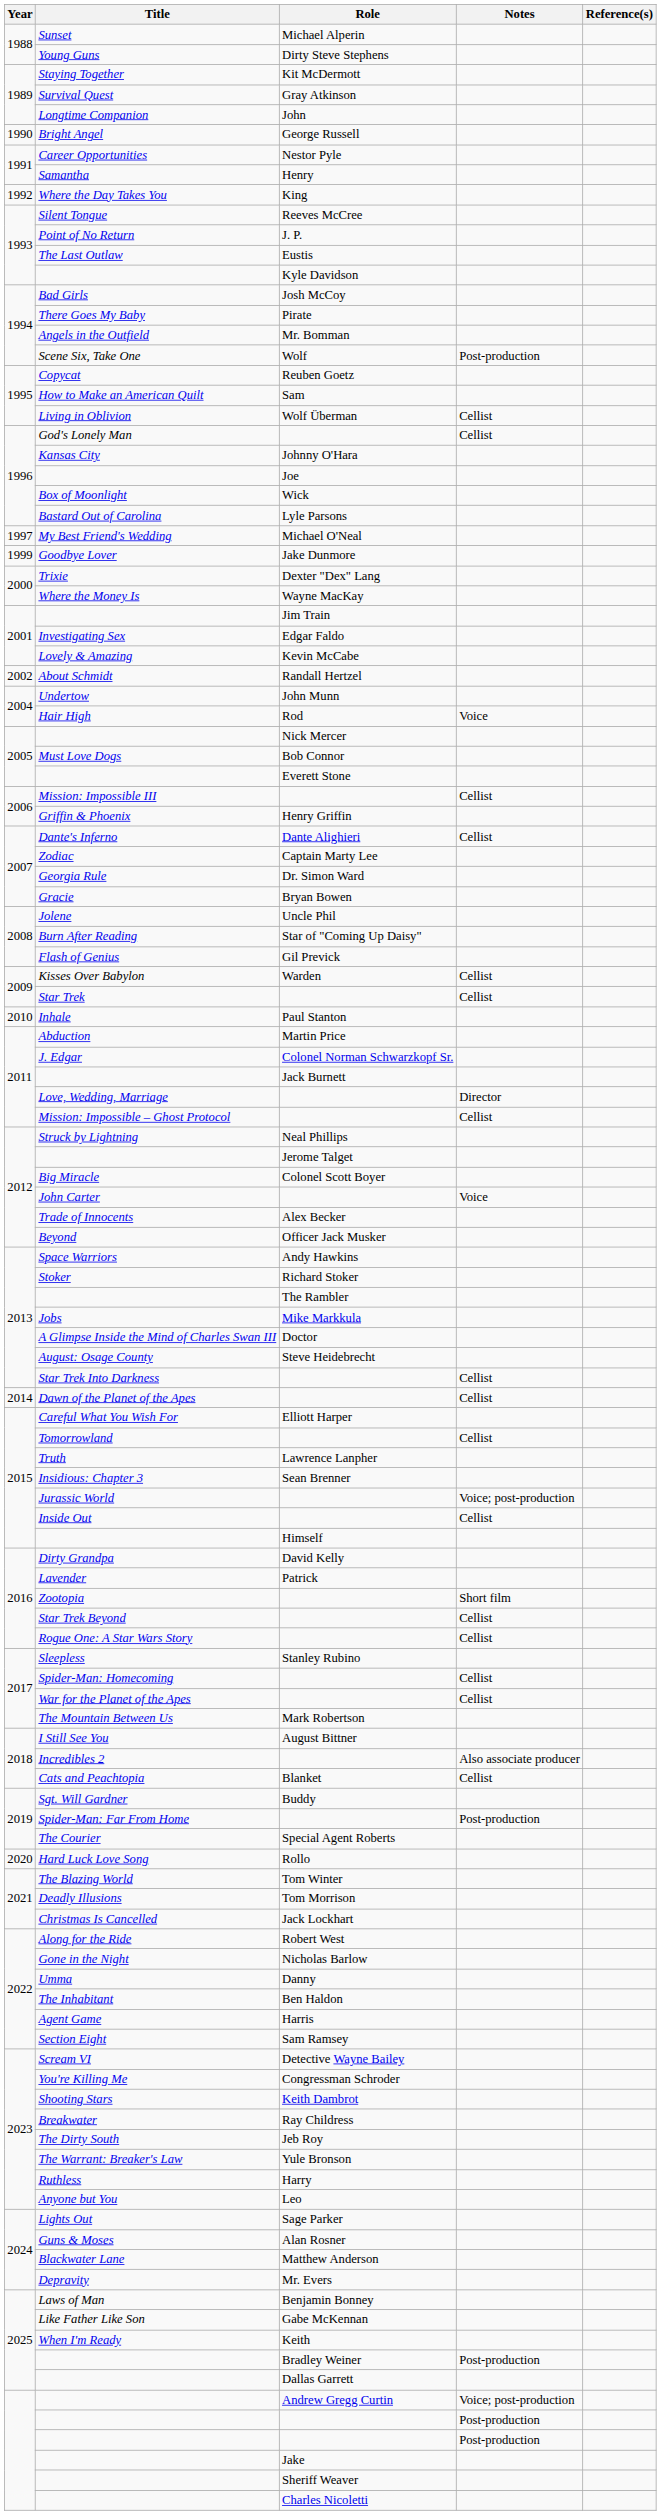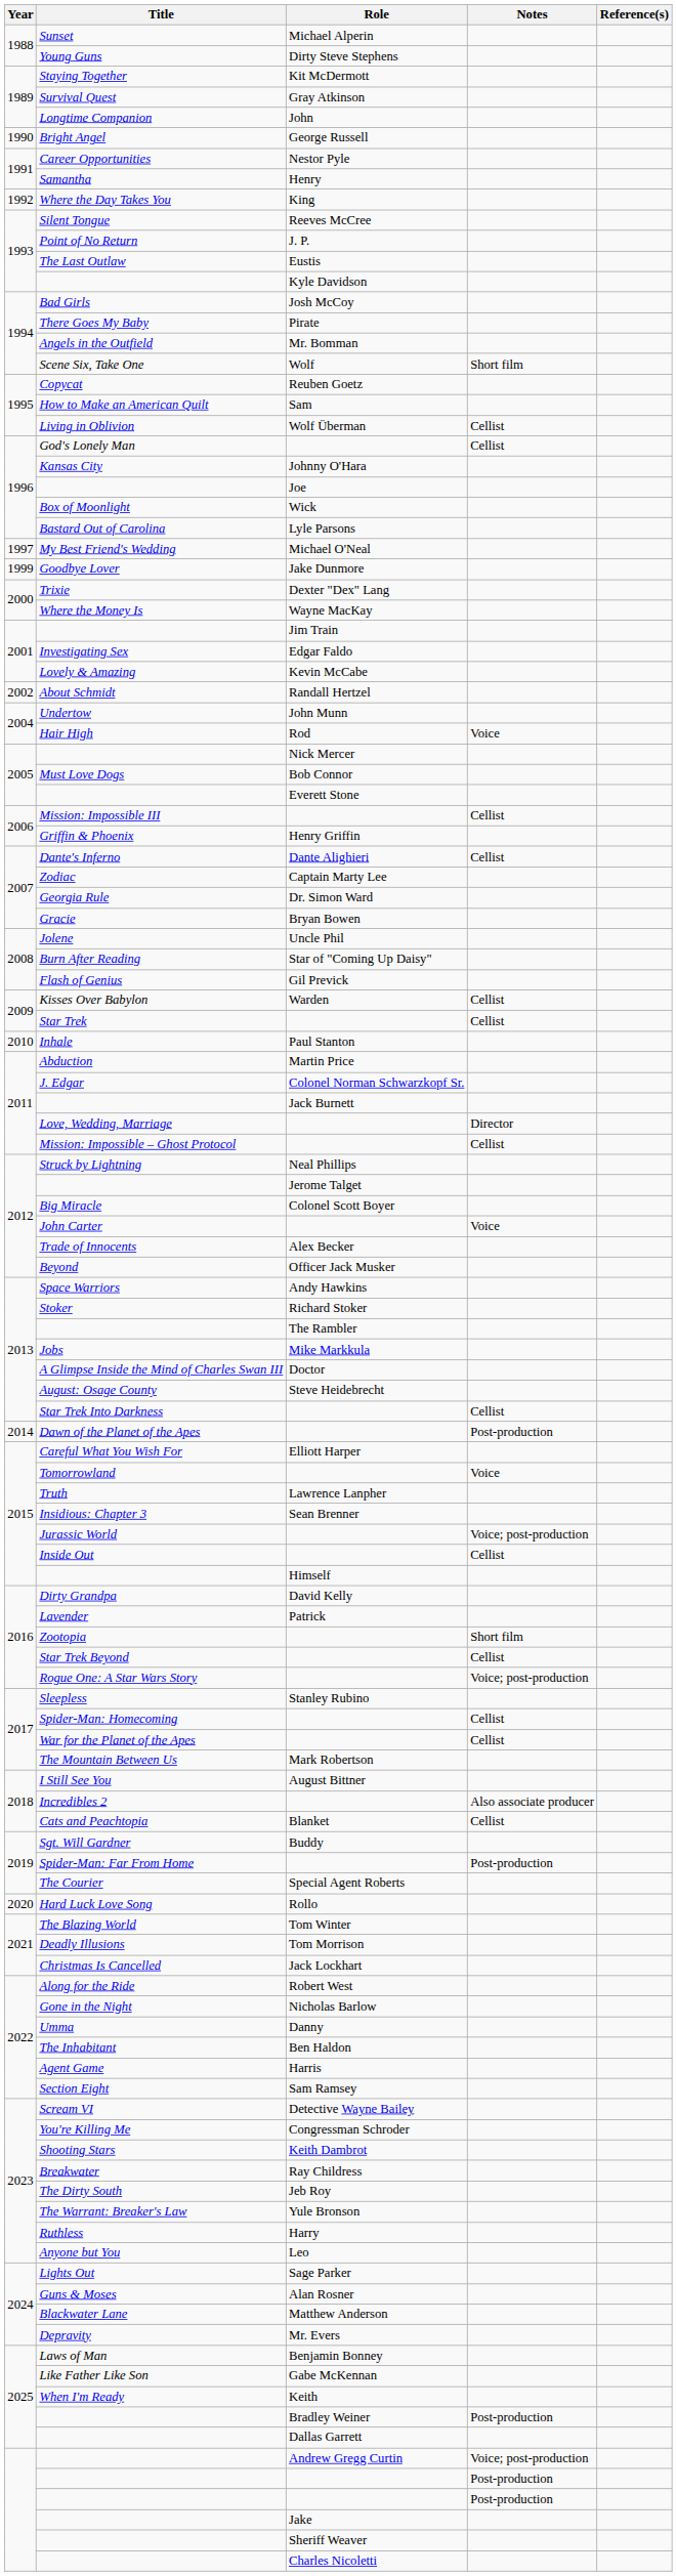 <table class="wikitable sortable">
 <tr>
 <th>Year</th>
 <th>Title</th>
 <th>Role</th>
 <th class="unsortable">Notes</th>
 <th class="unsortable">Reference(s)</th>
 </tr>
 <tr>
 <td rowspan="2">1988</td>
 <td><em><a href='#'>Sunset</a></em></td>
 <td>Michael Alperin</td>
 <td></td>
 <td></td>
 </tr>
 <tr>
 <td><em><a href='#'>Young Guns</a></em></td>
 <td>Dirty Steve Stephens</td>
 <td></td>
 <td></td>
 </tr>
 <tr>
 <td rowspan="3">1989</td>
 <td><em><a href='#'>Staying Together</a></em></td>
 <td>Kit McDermott</td>
 <td></td>
 <td></td>
 </tr>
 <tr>
 <td><em><a href='#'>Survival Quest</a></em></td>
 <td>Gray Atkinson</td>
 <td></td>
 <td></td>
 </tr>
 <tr>
 <td><em><a href='#'>Longtime Companion</a></em></td>
 <td>John</td>
 <td></td>
 <td></td>
 </tr>
 <tr>
 <td>1990</td>
 <td><em><a href='#'>Bright Angel</a></em></td>
 <td>George Russell</td>
 <td></td>
 <td></td>
 </tr>
 <tr>
 <td rowspan="2">1991</td>
 <td><em><a href='#'>Career Opportunities</a></em></td>
 <td>Nestor Pyle</td>
 <td></td>
 <td></td>
 </tr>
 <tr>
 <td><em><a href='#'>Samantha</a></em></td>
 <td>Henry</td>
 <td></td>
 <td></td>
 </tr>
 <tr>
 <td>1992</td>
 <td><em><a href='#'>Where the Day Takes You</a></em></td>
 <td>King</td>
 <td></td>
 <td></td>
 </tr>
 <tr>
 <td rowspan="4">1993</td>
 <td><em><a href='#'>Silent Tongue</a></em></td>
 <td>Reeves McCree</td>
 <td></td>
 <td></td>
 </tr>
 <tr>
 <td><em><a href='#'>Point of No Return</a></em></td>
 <td>J. P.</td>
 <td></td>
 <td></td>
 </tr>
 <tr>
 <td><em><a href='#'>The Last Outlaw</a></em></td>
 <td>Eustis</td>
 <td></td>
 <td></td>
 </tr>
 <tr>
 <td><em></em></td>
 <td>Kyle Davidson</td>
 <td></td>
 <td></td>
 </tr>
 <tr>
 <td rowspan="4">1994</td>
 <td><em><a href='#'>Bad Girls</a></em></td>
 <td>Josh McCoy</td>
 <td></td>
 <td></td>
 </tr>
 <tr>
 <td><em><a href='#'>There Goes My Baby</a></em></td>
 <td>Pirate</td>
 <td></td>
 <td></td>
 </tr>
 <tr>
 <td><em><a href='#'>Angels in the Outfield</a></em></td>
 <td>Mr. Bomman</td>
 <td></td>
 <td></td>
 </tr>
 <tr>
 <td><em>Scene Six, Take One</em></td>
 <td>Wolf</td>
-<td>Post-production</td>
+<td>Short film</td>
 <td></td>
 </tr>
 <tr>
 <td rowspan="3">1995</td>
 <td><em><a href='#'>Copycat</a></em></td>
 <td>Reuben Goetz</td>
 <td></td>
 <td></td>
 </tr>
 <tr>
 <td><em><a href='#'>How to Make an American Quilt</a></em></td>
 <td>Sam</td>
 <td></td>
 <td></td>
 </tr>
 <tr>
 <td><em><a href='#'>Living in Oblivion</a></em></td>
 <td>Wolf Überman</td>
 <td>Cellist</td>
 <td></td>
 </tr>
 <tr>
 <td rowspan="5">1996</td>
 <td><em>God's Lonely Man</em></td>
 <td></td>
 <td>Cellist</td>
 <td></td>
 </tr>
 <tr>
 <td><em><a href='#'>Kansas City</a></em></td>
 <td>Johnny O'Hara</td>
 <td></td>
 <td></td>
 </tr>
 <tr>
 <td><em></em></td>
 <td>Joe</td>
 <td></td>
 <td></td>
 </tr>
 <tr>
 <td><em><a href='#'>Box of Moonlight</a></em></td>
 <td>Wick</td>
 <td></td>
 <td></td>
 </tr>
 <tr>
 <td><em><a href='#'>Bastard Out of Carolina</a></em></td>
 <td>Lyle Parsons</td>
 <td></td>
 <td></td>
 </tr>
 <tr>
 <td>1997</td>
 <td><em><a href='#'>My Best Friend's Wedding</a></em></td>
 <td>Michael O'Neal</td>
 <td></td>
 <td></td>
 </tr>
 <tr>
 <td>1999</td>
 <td><em><a href='#'>Goodbye Lover</a></em></td>
 <td>Jake Dunmore</td>
 <td></td>
 <td></td>
 </tr>
 <tr>
 <td rowspan="2">2000</td>
 <td><em><a href='#'>Trixie</a></em></td>
 <td>Dexter "Dex" Lang</td>
 <td></td>
 <td></td>
 </tr>
 <tr>
 <td><em><a href='#'>Where the Money Is</a></em></td>
 <td>Wayne MacKay</td>
 <td></td>
 <td></td>
 </tr>
 <tr>
 <td rowspan="3">2001</td>
 <td><em></em></td>
 <td>Jim Train</td>
 <td></td>
 <td></td>
 </tr>
 <tr>
 <td><em><a href='#'>Investigating Sex</a></em></td>
 <td>Edgar Faldo</td>
 <td></td>
 <td></td>
 </tr>
 <tr>
 <td><em><a href='#'>Lovely & Amazing</a></em></td>
 <td>Kevin McCabe</td>
 <td></td>
 <td></td>
 </tr>
 <tr>
 <td>2002</td>
 <td><em><a href='#'>About Schmidt</a></em></td>
 <td>Randall Hertzel</td>
 <td></td>
 <td></td>
 </tr>
 <tr>
 <td rowspan="2">2004</td>
 <td><em><a href='#'>Undertow</a></em></td>
 <td>John Munn</td>
 <td></td>
 <td></td>
 </tr>
 <tr>
 <td><em><a href='#'>Hair High</a></em></td>
 <td>Rod</td>
 <td>Voice</td>
 <td></td>
 </tr>
 <tr>
 <td rowspan="3">2005</td>
 <td><em></em></td>
 <td>Nick Mercer</td>
 <td></td>
 <td></td>
 </tr>
 <tr>
 <td><em><a href='#'>Must Love Dogs</a></em></td>
 <td>Bob Connor</td>
 <td></td>
 <td></td>
 </tr>
 <tr>
 <td><em></em></td>
 <td>Everett Stone</td>
 <td></td>
 <td></td>
 </tr>
 <tr>
 <td rowspan="2">2006</td>
 <td><em><a href='#'>Mission: Impossible III</a></em></td>
 <td></td>
 <td>Cellist</td>
 <td></td>
 </tr>
 <tr>
 <td><em><a href='#'>Griffin & Phoenix</a></em></td>
 <td>Henry Griffin</td>
 <td></td>
 <td></td>
 </tr>
 <tr>
 <td rowspan="4">2007</td>
 <td><em><a href='#'>Dante's Inferno</a></em></td>
 <td><a href='#'>Dante Alighieri</a></td>
 <td>Cellist</td>
 <td></td>
 </tr>
 <tr>
 <td><em><a href='#'>Zodiac</a></em></td>
 <td>Captain Marty Lee</td>
 <td></td>
 <td></td>
 </tr>
 <tr>
 <td><em><a href='#'>Georgia Rule</a></em></td>
 <td>Dr. Simon Ward</td>
 <td></td>
 <td></td>
 </tr>
 <tr>
 <td><em><a href='#'>Gracie</a></em></td>
 <td>Bryan Bowen</td>
 <td></td>
 <td></td>
 </tr>
 <tr>
 <td rowspan="3">2008</td>
 <td><em><a href='#'>Jolene</a></em></td>
 <td>Uncle Phil</td>
 <td></td>
 <td></td>
 </tr>
 <tr>
 <td><em><a href='#'>Burn After Reading</a></em></td>
 <td>Star of "Coming Up Daisy"</td>
 <td></td>
 <td></td>
 </tr>
 <tr>
 <td><em><a href='#'>Flash of Genius</a></em></td>
 <td>Gil Previck</td>
 <td></td>
 <td></td>
 </tr>
 <tr>
 <td rowspan="2">2009</td>
 <td><em>Kisses Over Babylon</em></td>
 <td>Warden</td>
 <td>Cellist</td>
 <td></td>
 </tr>
 <tr>
 <td><em><a href='#'>Star Trek</a></em></td>
 <td></td>
 <td>Cellist</td>
 <td></td>
 </tr>
 <tr>
 <td>2010</td>
 <td><em><a href='#'>Inhale</a></em></td>
 <td>Paul Stanton</td>
 <td></td>
 <td></td>
 </tr>
 <tr>
 <td rowspan="5">2011</td>
 <td><em><a href='#'>Abduction</a></em></td>
 <td>Martin Price</td>
 <td></td>
 <td></td>
 </tr>
 <tr>
 <td><em><a href='#'>J. Edgar</a></em></td>
 <td><a href='#'>Colonel Norman Schwarzkopf Sr.</a></td>
 <td></td>
 <td></td>
 </tr>
 <tr>
 <td><em></em></td>
 <td>Jack Burnett</td>
 <td></td>
 <td></td>
 </tr>
 <tr>
 <td><em><a href='#'>Love, Wedding, Marriage</a></em></td>
 <td></td>
 <td>Director</td>
 <td></td>
 </tr>
 <tr>
 <td><em><a href='#'>Mission: Impossible – Ghost Protocol</a></em></td>
 <td></td>
 <td>Cellist</td>
 <td></td>
 </tr>
 <tr>
 <td rowspan="6">2012</td>
 <td><em><a href='#'>Struck by Lightning</a></em></td>
 <td>Neal Phillips</td>
 <td></td>
 <td></td>
 </tr>
 <tr>
 <td><em></em></td>
 <td>Jerome Talget</td>
 <td></td>
 <td></td>
 </tr>
 <tr>
 <td><em><a href='#'>Big Miracle</a></em></td>
 <td>Colonel Scott Boyer</td>
 <td></td>
 <td></td>
 </tr>
 <tr>
 <td><em><a href='#'>John Carter</a></em></td>
 <td></td>
 <td>Voice</td>
 <td></td>
 </tr>
 <tr>
 <td><em><a href='#'>Trade of Innocents</a></em></td>
 <td>Alex Becker</td>
 <td></td>
 <td></td>
 </tr>
 <tr>
 <td><em><a href='#'>Beyond</a></em></td>
 <td>Officer Jack Musker</td>
 <td></td>
 <td></td>
 </tr>
 <tr>
 <td rowspan="7">2013</td>
 <td><em><a href='#'>Space Warriors</a></em></td>
 <td>Andy Hawkins</td>
 <td></td>
 <td></td>
 </tr>
 <tr>
 <td><em><a href='#'>Stoker</a></em></td>
 <td>Richard Stoker</td>
 <td></td>
 <td></td>
 </tr>
 <tr>
 <td><em></em></td>
 <td>The Rambler</td>
 <td></td>
 <td></td>
 </tr>
 <tr>
 <td><em><a href='#'>Jobs</a></em></td>
 <td><a href='#'>Mike Markkula</a></td>
 <td></td>
 <td></td>
 </tr>
 <tr>
 <td><em><a href='#'>A Glimpse Inside the Mind of Charles Swan III</a></em></td>
 <td>Doctor</td>
 <td></td>
 <td></td>
 </tr>
 <tr>
 <td><em><a href='#'>August: Osage County</a></em></td>
 <td>Steve Heidebrecht</td>
 <td></td>
 <td></td>
 </tr>
 <tr>
 <td><em><a href='#'>Star Trek Into Darkness</a></em></td>
 <td></td>
 <td>Cellist</td>
 <td></td>
 </tr>
 <tr>
 <td>2014</td>
 <td><em><a href='#'>Dawn of the Planet of the Apes</a></em></td>
 <td></td>
-<td>Cellist</td>
+<td>Post-production</td>
 <td></td>
 </tr>
 <tr>
 <td rowspan="7">2015</td>
 <td><em><a href='#'>Careful What You Wish For</a></em></td>
 <td>Elliott Harper</td>
 <td></td>
 <td></td>
 </tr>
 <tr>
 <td><em><a href='#'>Tomorrowland</a></em></td>
 <td></td>
-<td>Cellist</td>
+<td>Voice</td>
 <td></td>
 </tr>
 <tr>
 <td><em><a href='#'>Truth</a></em></td>
 <td>Lawrence Lanpher</td>
 <td></td>
 <td></td>
 </tr>
 <tr>
 <td><em><a href='#'>Insidious: Chapter 3</a></em></td>
 <td>Sean Brenner</td>
 <td></td>
 <td></td>
 </tr>
 <tr>
 <td><em><a href='#'>Jurassic World</a></em></td>
 <td></td>
 <td>Voice; post-production</td>
 <td></td>
 </tr>
 <tr>
 <td><em><a href='#'>Inside Out</a></em></td>
 <td></td>
 <td>Cellist</td>
 <td></td>
 </tr>
 <tr>
 <td><em></em></td>
 <td>Himself</td>
 <td></td>
 <td></td>
 </tr>
 <tr>
 <td rowspan="5">2016</td>
 <td><em><a href='#'>Dirty Grandpa</a></em></td>
 <td>David Kelly</td>
 <td></td>
 <td></td>
 </tr>
 <tr>
 <td><em><a href='#'>Lavender</a></em></td>
 <td>Patrick</td>
 <td></td>
 <td></td>
 </tr>
 <tr>
 <td><em><a href='#'>Zootopia</a></em></td>
 <td></td>
 <td>Short film</td>
 <td></td>
 </tr>
 <tr>
 <td><em><a href='#'>Star Trek Beyond</a></em></td>
 <td></td>
 <td>Cellist</td>
 <td></td>
 </tr>
 <tr>
 <td><em><a href='#'>Rogue One: A Star Wars Story</a></em></td>
 <td></td>
-<td>Cellist</td>
+<td>Voice; post-production</td>
 <td></td>
 </tr>
 <tr>
 <td rowspan="4">2017</td>
 <td><em><a href='#'>Sleepless</a></em></td>
 <td>Stanley Rubino</td>
 <td></td>
 <td></td>
 </tr>
 <tr>
 <td><em><a href='#'>Spider-Man: Homecoming</a></em></td>
 <td></td>
 <td>Cellist</td>
 <td></td>
 </tr>
 <tr>
 <td><em><a href='#'>War for the Planet of the Apes</a></em></td>
 <td></td>
 <td>Cellist</td>
 <td></td>
 </tr>
 <tr>
 <td><em><a href='#'>The Mountain Between Us</a></em></td>
 <td>Mark Robertson</td>
 <td></td>
 <td></td>
 </tr>
 <tr>
 <td rowspan="3">2018</td>
 <td><em><a href='#'>I Still See You</a></em></td>
 <td>August Bittner</td>
 <td></td>
 <td></td>
 </tr>
 <tr>
 <td><em><a href='#'>Incredibles 2</a></em></td>
 <td></td>
 <td>Also associate producer</td>
 <td></td>
 </tr>
 <tr>
 <td><em><a href='#'>Cats and Peachtopia</a></em></td>
 <td>Blanket</td>
 <td>Cellist</td>
 <td></td>
 </tr>
 <tr>
 <td rowspan="3">2019</td>
 <td><em><a href='#'>Sgt. Will Gardner</a></em></td>
 <td>Buddy</td>
 <td></td>
 <td></td>
 </tr>
 <tr>
 <td><em><a href='#'>Spider-Man: Far From Home</a></em></td>
 <td></td>
 <td>Post-production</td>
 <td></td>
 </tr>
 <tr>
 <td><em><a href='#'>The Courier</a></em></td>
 <td>Special Agent Roberts</td>
 <td></td>
 <td></td>
 </tr>
 <tr>
 <td>2020</td>
 <td><em><a href='#'>Hard Luck Love Song</a></em></td>
 <td>Rollo</td>
 <td></td>
 <td></td>
 </tr>
 <tr>
 <td rowspan="3">2021</td>
 <td><em><a href='#'>The Blazing World</a></em></td>
 <td>Tom Winter</td>
 <td></td>
 <td></td>
 </tr>
 <tr>
 <td><em><a href='#'>Deadly Illusions</a></em></td>
 <td>Tom Morrison</td>
 <td></td>
 <td></td>
 </tr>
 <tr>
 <td><em><a href='#'>Christmas Is Cancelled</a></em></td>
 <td>Jack Lockhart</td>
 <td></td>
 <td></td>
 </tr>
 <tr>
 <td rowspan="6">2022</td>
 <td><em><a href='#'>Along for the Ride</a></em></td>
 <td>Robert West</td>
 <td></td>
 <td></td>
 </tr>
 <tr>
 <td><em><a href='#'>Gone in the Night</a></em></td>
 <td>Nicholas Barlow</td>
 <td></td>
 <td></td>
 </tr>
 <tr>
 <td><em><a href='#'>Umma</a></em></td>
 <td>Danny</td>
 <td></td>
 <td></td>
 </tr>
 <tr>
 <td><em><a href='#'>The Inhabitant</a></em></td>
 <td>Ben Haldon</td>
 <td></td>
 <td></td>
 </tr>
 <tr>
 <td><em><a href='#'>Agent Game</a></em></td>
 <td>Harris</td>
 <td></td>
 <td></td>
 </tr>
 <tr>
 <td><em><a href='#'>Section Eight</a></em></td>
 <td>Sam Ramsey</td>
 <td></td>
 <td></td>
 </tr>
 <tr>
 <td rowspan="8">2023</td>
 <td><em><a href='#'>Scream VI</a></em></td>
 <td>Detective <a href='#'>Wayne Bailey</a></td>
 <td></td>
 <td></td>
 </tr>
 <tr>
 <td><em><a href='#'>You're Killing Me</a></em></td>
 <td>Congressman Schroder</td>
 <td></td>
 <td></td>
 </tr>
 <tr>
 <td><em><a href='#'>Shooting Stars</a></em></td>
 <td><a href='#'>Keith Dambrot</a></td>
 <td></td>
 <td></td>
 </tr>
 <tr>
 <td><em><a href='#'>Breakwater</a></em></td>
 <td>Ray Childress</td>
 <td></td>
 <td></td>
 </tr>
 <tr>
 <td><em><a href='#'>The Dirty South</a></em></td>
 <td>Jeb Roy</td>
 <td></td>
 <td></td>
 </tr>
 <tr>
 <td><em><a href='#'>The Warrant: Breaker's Law</a></em></td>
 <td>Yule Bronson</td>
 <td></td>
 <td></td>
 </tr>
 <tr>
 <td><em><a href='#'>Ruthless</a></em></td>
 <td>Harry</td>
 <td></td>
 <td></td>
 </tr>
 <tr>
 <td><em><a href='#'>Anyone but You</a></em></td>
 <td>Leo</td>
 <td></td>
 <td></td>
 </tr>
 <tr>
 <td rowspan="4">2024</td>
 <td><em><a href='#'>Lights Out</a></em></td>
 <td>Sage Parker</td>
 <td></td>
 <td></td>
 </tr>
 <tr>
 <td><em><a href='#'>Guns & Moses</a></em></td>
 <td>Alan Rosner</td>
 <td></td>
 <td></td>
 </tr>
 <tr>
 <td><em><a href='#'>Blackwater Lane</a></em></td>
 <td>Matthew Anderson</td>
 <td></td>
 <td></td>
 </tr>
 <tr>
 <td><em><a href='#'>Depravity</a></em></td>
 <td>Mr. Evers</td>
 <td></td>
 <td></td>
 </tr>
 <tr>
 <td rowspan="5">2025</td>
 <td><em>Laws of Man</em></td>
 <td>Benjamin Bonney</td>
 <td></td>
 <td></td>
 </tr>
 <tr>
 <td><em>Like Father Like Son</em></td>
 <td>Gabe McKennan</td>
 <td></td>
 <td></td>
 </tr>
 <tr>
 <td><em><a href='#'>When I'm Ready</a></em></td>
 <td>Keith</td>
 <td></td>
 <td></td>
 </tr>
 <tr>
 <td></td>
 <td>Bradley Weiner</td>
 <td>Post-production</td>
 <td></td>
 </tr>
 <tr>
 <td></td>
 <td>Dallas Garrett</td>
 <td></td>
 <td></td>
 </tr>
 <tr>
 <td rowspan="6"></td>
 <td></td>
 <td><a href='#'>Andrew Gregg Curtin</a></td>
 <td>Voice; post-production</td>
 <td></td>
 </tr>
 <tr>
 <td></td>
 <td></td>
 <td>Post-production</td>
 <td></td>
 </tr>
 <tr>
 <td></td>
 <td></td>
 <td>Post-production</td>
 <td></td>
 </tr>
 <tr>
 <td></td>
 <td>Jake</td>
 <td></td>
 <td></td>
 </tr>
 <tr>
 <td></td>
 <td>Sheriff Weaver</td>
 <td></td>
 <td></td>
 </tr>
 <tr>
 <td></td>
 <td><a href='#'>Charles Nicoletti</a></td>
 <td></td>
 <td></td>
 </tr>
 </table>
